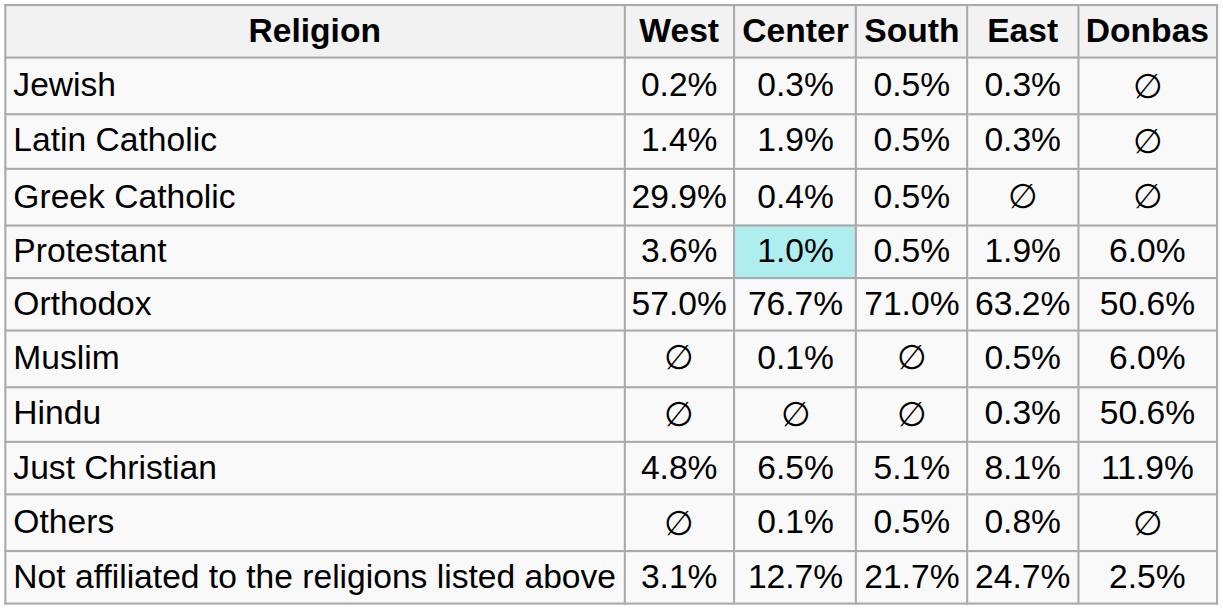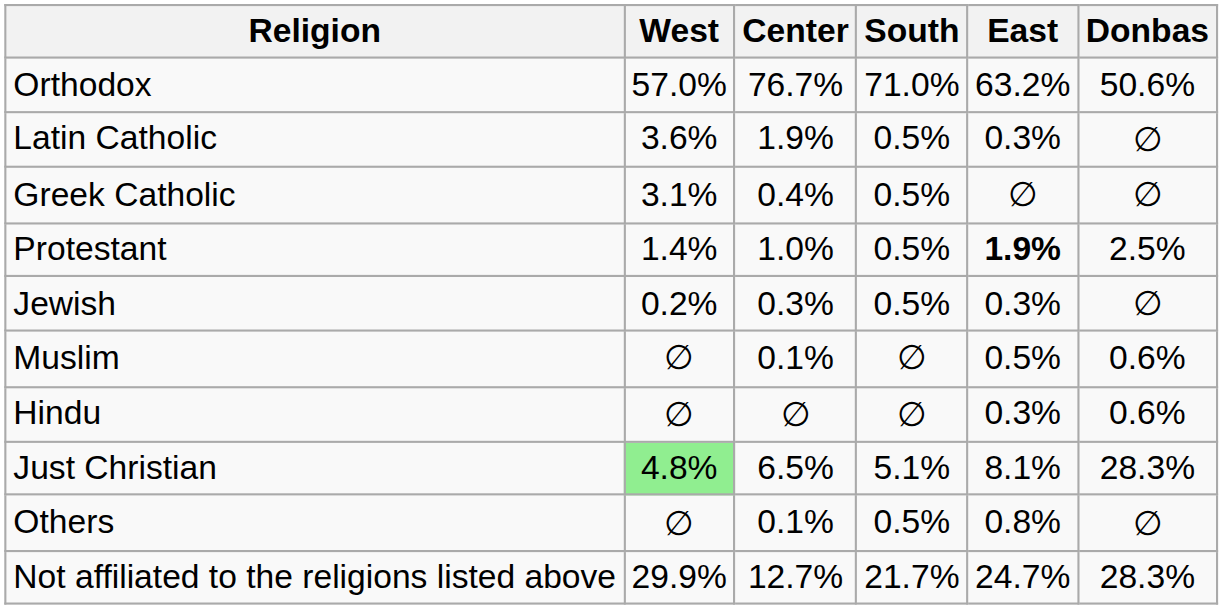 <table class="wikitable" style="margin:auto">
 <tr>
 <th rowspan="1">Religion</th>
 <th colspan="1">West</th>
 <th colspan="1">Center</th>
 <th colspan="1">South</th>
 <th colspan="1">East</th>
 <th colspan="1">Donbas</th>
 </tr>
 <tr>
+<td>Orthodox</td>
+<td style="text-align:center;">57.0%</td>
+<td style="text-align:center;">76.7%</td>
+<td style="text-align:center;">71.0%</td>
+<td style="text-align:center;">63.2%</td>
+<td style="text-align:center;">50.6%</td>
+</tr>
+<tr>
+<td>Latin Catholic</td>
+<td style="text-align:center;">3.6%</td>
+<td style="text-align:center;">1.9%</td>
+<td style="text-align:center;">0.5%</td>
+<td style="text-align:center;">0.3%</td>
+<td style="text-align:center;">∅</td>
+</tr>
+<tr>
+<td>Greek Catholic</td>
+<td style="text-align:center;">3.1%</td>
+<td style="text-align:center;">0.4%</td>
+<td style="text-align:center;">0.5%</td>
+<td style="text-align:center;">∅</td>
+<td style="text-align:center;">∅</td>
+</tr>
+<tr>
+<td>Protestant</td>
+<td style="text-align:center;">1.4%</td>
+<td style="text-align:center;">1.0%</td>
+<td style="text-align:center;">0.5%</td>
+<td style="text-align:center;"><strong>1.9%</strong></td>
+<td style="text-align:center;">2.5%</td>
+</tr>
+<tr>
 <td>Jewish</td>
 <td style="text-align:center;">0.2%</td>
 <td style="text-align:center;">0.3%</td>
 <td style="text-align:center;">0.5%</td>
 <td style="text-align:center;">0.3%</td>
 <td style="text-align:center;">∅</td>
 </tr>
 <tr>
-<td>Latin Catholic</td>
-<td style="text-align:center;">1.4%</td>
-<td style="text-align:center;">1.9%</td>
-<td style="text-align:center;">0.5%</td>
-<td style="text-align:center;">0.3%</td>
-<td style="text-align:center;">∅</td>
-</tr>
-<tr>
-<td>Greek Catholic</td>
-<td style="text-align:center;">29.9%</td>
-<td style="text-align:center;">0.4%</td>
-<td style="text-align:center;">0.5%</td>
-<td style="text-align:center;">∅</td>
-<td style="text-align:center;">∅</td>
-</tr>
-<tr>
-<td>Protestant</td>
-<td style="text-align:center;">3.6%</td>
-<td style="background: paleturquoise; text-align:center;">1.0%</td>
-<td style="text-align:center;">0.5%</td>
-<td style="text-align:center;">1.9%</td>
-<td style="text-align:center;">6.0%</td>
-</tr>
-<tr>
-<td>Orthodox</td>
-<td style="text-align:center;">57.0%</td>
-<td style="text-align:center;">76.7%</td>
-<td style="text-align:center;">71.0%</td>
-<td style="text-align:center;">63.2%</td>
-<td style="text-align:center;">50.6%</td>
-</tr>
-<tr>
 <td>Muslim</td>
 <td style="text-align:center;">∅</td>
 <td style="text-align:center;">0.1%</td>
 <td style="text-align:center;">∅</td>
 <td style="text-align:center;">0.5%</td>
-<td style="text-align:center;">6.0%</td>
+<td style="text-align:center;">0.6%</td>
 </tr>
 <tr>
 <td>Hindu</td>
 <td style="text-align:center;">∅</td>
 <td style="text-align:center;">∅</td>
 <td style="text-align:center;">∅</td>
 <td style="text-align:center;">0.3%</td>
-<td style="text-align:center;">50.6%</td>
+<td style="text-align:center;">0.6%</td>
 </tr>
 <tr>
 <td>Just Christian</td>
-<td style="text-align:center;">4.8%</td>
+<td style="background: lightgreen; text-align:center;">4.8%</td>
 <td style="text-align:center;">6.5%</td>
 <td style="text-align:center;">5.1%</td>
 <td style="text-align:center;">8.1%</td>
-<td style="text-align:center;">11.9%</td>
+<td style="text-align:center;">28.3%</td>
 </tr>
 <tr>
 <td>Others</td>
 <td style="text-align:center;">∅</td>
 <td style="text-align:center;">0.1%</td>
 <td style="text-align:center;">0.5%</td>
 <td style="text-align:center;">0.8%</td>
 <td style="text-align:center;">∅</td>
 </tr>
 <tr>
 <td>Not affiliated to the religions listed above</td>
-<td style="text-align:center;">3.1%</td>
+<td style="text-align:center;">29.9%</td>
 <td style="text-align:center;">12.7%</td>
 <td style="text-align:center;">21.7%</td>
 <td style="text-align:center;">24.7%</td>
-<td style="text-align:center;">2.5%</td>
+<td style="text-align:center;">28.3%</td>
 </tr>
 </table>
